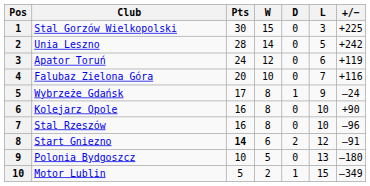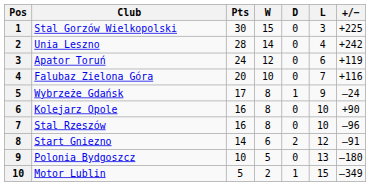 <table class="wikitable">
 <tr>
 <th width=30>Pos</th>
 <th width=250>Club</th>
 <th width=30>Pts</th>
 <th width=30>W</th>
 <th width=30>D</th>
 <th width=30>L</th>
 <th width=30>+/−</th>
 </tr>
 <tr align=center>
 <th>1</th>
 <td align=left><a href='#'>Stal Gorzów Wielkopolski</a></td>
 <td>30</td>
 <td>15</td>
 <td>0</td>
 <td>3</td>
 <td>+225</td>
 </tr>
 <tr align=center>
 <th>2</th>
 <td align=left><a href='#'>Unia Leszno</a></td>
 <td>28</td>
 <td>14</td>
 <td>0</td>
-<td>5</td>
+<td>4</td>
 <td>+242</td>
 </tr>
 <tr align=center>
 <th>3</th>
 <td align=left><a href='#'>Apator Toruń</a></td>
 <td>24</td>
 <td>12</td>
 <td>0</td>
 <td>6</td>
 <td>+119</td>
 </tr>
 <tr align=center>
 <th>4</th>
 <td align=left><a href='#'>Falubaz Zielona Góra</a></td>
 <td>20</td>
 <td>10</td>
 <td>0</td>
 <td>7</td>
 <td>+116</td>
 </tr>
 <tr align=center>
 <th>5</th>
 <td align=left><a href='#'>Wybrzeże Gdańsk</a></td>
 <td>17</td>
 <td>8</td>
 <td>1</td>
 <td>9</td>
 <td>–24</td>
 </tr>
 <tr align=center>
 <th>6</th>
 <td align=left><a href='#'>Kolejarz Opole</a></td>
 <td>16</td>
 <td>8</td>
 <td>0</td>
 <td>10</td>
 <td>+90</td>
 </tr>
 <tr align=center>
 <th>7</th>
 <td align=left><a href='#'>Stal Rzeszów</a></td>
 <td>16</td>
 <td>8</td>
 <td>0</td>
 <td>10</td>
 <td>–96</td>
 </tr>
 <tr align=center>
 <th>8</th>
 <td align=left><a href='#'>Start Gniezno</a></td>
-<td><strong>14</strong></td>
+<td>14</td>
 <td>6</td>
 <td>2</td>
 <td>12</td>
 <td>–91</td>
 </tr>
 <tr align=center>
 <th>9</th>
 <td align=left><a href='#'>Polonia Bydgoszcz</a></td>
 <td>10</td>
 <td>5</td>
 <td>0</td>
 <td>13</td>
 <td>–180</td>
 </tr>
 <tr align=center>
 <th>10</th>
 <td align=left><a href='#'>Motor Lublin</a></td>
 <td>5</td>
 <td>2</td>
 <td>1</td>
 <td>15</td>
 <td>–349</td>
 </tr>
 </table>
